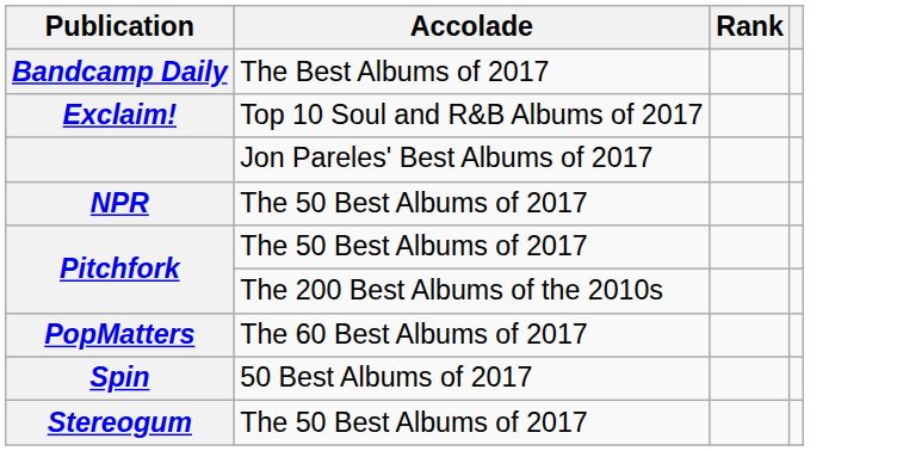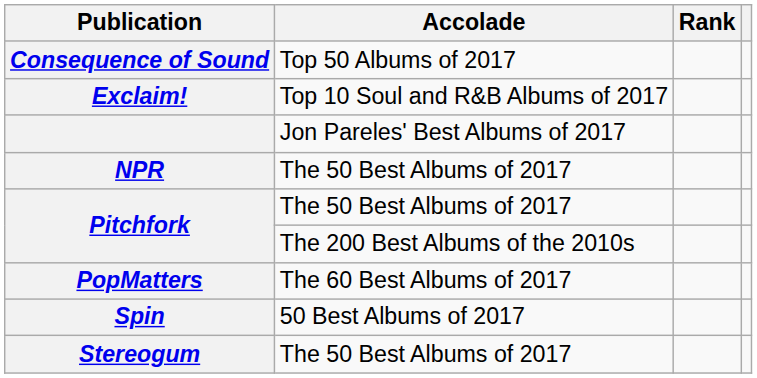 <table class="sortable plainrowheaders wikitable">
 <tr>
 <th>Publication</th>
 <th>Accolade</th>
 <th>Rank</th>
 <th class="unsortable"></th>
 </tr>
 <tr>
-<th scope="row"><em><a href='#'>Bandcamp Daily</a></em></th>
-<td>The Best Albums of 2017</td>
+<th scope="row"><em><a href='#'>Consequence of Sound</a></em></th>
+<td>Top 50 Albums of 2017</td>
 <td></td>
 <td></td>
 </tr>
 <tr>
 <th scope="row"><em><a href='#'>Exclaim!</a></em></th>
 <td>Top 10 Soul and R&B Albums of 2017</td>
 <td></td>
 <td></td>
 </tr>
 <tr>
 <th scope="row"><em></em></th>
 <td>Jon Pareles' Best Albums of 2017</td>
 <td></td>
 <td></td>
 </tr>
 <tr>
 <th scope="row"><em><a href='#'>NPR</a></em></th>
 <td>The 50 Best Albums of 2017</td>
 <td></td>
 <td></td>
 </tr>
 <tr>
 <th scope="row" rowspan="2"><em><a href='#'>Pitchfork</a></em></th>
 <td>The 50 Best Albums of 2017</td>
 <td></td>
 <td></td>
 </tr>
 <tr>
 <td>The 200 Best Albums of the 2010s</td>
 <td></td>
 <td></td>
 </tr>
 <tr>
 <th scope="row"><em><a href='#'>PopMatters</a></em></th>
 <td>The 60 Best Albums of 2017</td>
 <td></td>
 <td></td>
 </tr>
 <tr>
 <th scope="row"><em><a href='#'>Spin</a></em></th>
 <td>50 Best Albums of 2017</td>
 <td></td>
 <td></td>
 </tr>
 <tr>
 <th scope="row"><em><a href='#'>Stereogum</a></em></th>
 <td>The 50 Best Albums of 2017</td>
 <td></td>
 <td></td>
 </tr>
 </table>
